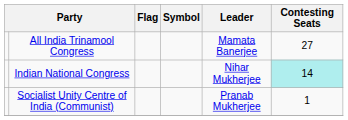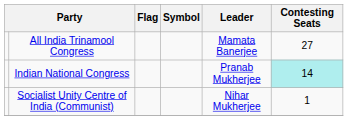 <table class="wikitable" width="60%" style="text-align:center">
 <tr>
 <th colspan="2">Party</th>
 <th>Flag</th>
 <th>Symbol</th>
 <th>Leader</th>
 <th>Contesting Seats</th>
 </tr>
 <tr>
 <td></td>
 <td><a href='#'>All India Trinamool Congress</a></td>
 <td></td>
 <td></td>
 <td><a href='#'>Mamata Banerjee</a></td>
 <td>27</td>
 </tr>
 <tr>
 <td></td>
 <td><a href='#'>Indian National Congress</a></td>
 <td></td>
 <td></td>
-<td><a href='#'>Nihar Mukherjee</a></td>
+<td><a href='#'>Pranab Mukherjee</a></td>
 <td style="background: paleturquoise;">14</td>
 </tr>
 <tr>
 <td></td>
 <td><a href='#'>Socialist Unity Centre of India (Communist)</a></td>
 <td></td>
 <td></td>
-<td><a href='#'>Pranab Mukherjee</a></td>
+<td><a href='#'>Nihar Mukherjee</a></td>
 <td>1</td>
 </tr>
 <tr>
 </tr>
 </table>
